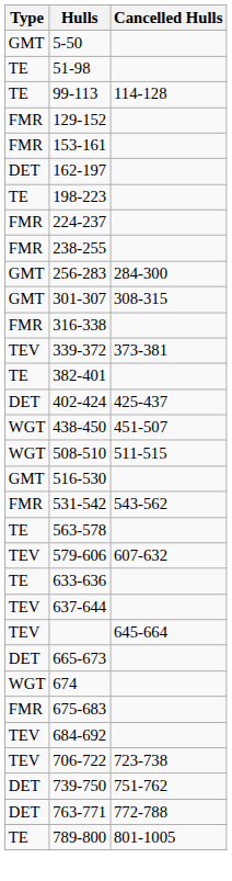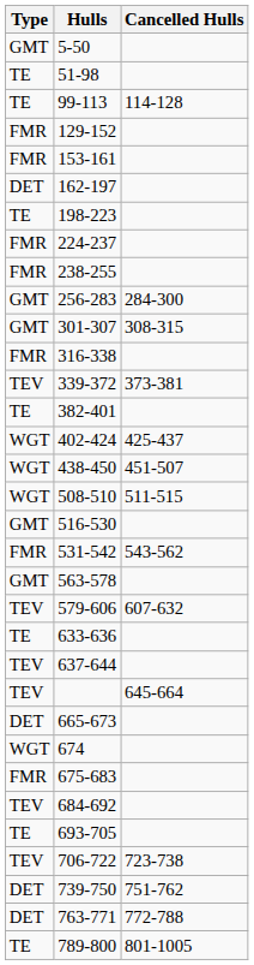 <table class="wikitable mw-collapsible mw-collapsed">
 <tr>
 <th>Type</th>
 <th>Hulls</th>
 <th>Cancelled Hulls</th>
 </tr>
 <tr>
 <td>GMT</td>
 <td>5-50</td>
 <td></td>
 </tr>
 <tr>
 <td>TE</td>
 <td>51-98</td>
 <td></td>
 </tr>
 <tr>
 <td>TE</td>
 <td>99-113</td>
 <td>114-128</td>
 </tr>
 <tr>
 <td>FMR</td>
 <td>129-152</td>
 <td></td>
 </tr>
 <tr>
 <td>FMR</td>
 <td>153-161</td>
 <td></td>
 </tr>
 <tr>
 <td>DET</td>
 <td>162-197</td>
 <td></td>
 </tr>
 <tr>
 <td>TE</td>
 <td>198-223</td>
 <td></td>
 </tr>
 <tr>
 <td>FMR</td>
 <td>224-237</td>
 <td></td>
 </tr>
 <tr>
 <td>FMR</td>
 <td>238-255</td>
 <td></td>
 </tr>
 <tr>
 <td>GMT</td>
 <td>256-283</td>
 <td>284-300</td>
 </tr>
 <tr>
 <td>GMT</td>
 <td>301-307</td>
 <td>308-315</td>
 </tr>
 <tr>
 <td>FMR</td>
 <td>316-338</td>
 <td></td>
 </tr>
 <tr>
 <td>TEV</td>
 <td>339-372</td>
 <td>373-381</td>
 </tr>
 <tr>
 <td>TE</td>
 <td>382-401</td>
 <td></td>
 </tr>
 <tr>
-<td>DET</td>
+<td>WGT</td>
 <td>402-424</td>
 <td>425-437</td>
 </tr>
 <tr>
 <td>WGT</td>
 <td>438-450</td>
 <td>451-507</td>
 </tr>
 <tr>
 <td>WGT</td>
 <td>508-510</td>
 <td>511-515</td>
 </tr>
 <tr>
 <td>GMT</td>
 <td>516-530</td>
 <td></td>
 </tr>
 <tr>
 <td>FMR</td>
 <td>531-542</td>
 <td>543-562</td>
 </tr>
 <tr>
-<td>TE</td>
+<td>GMT</td>
 <td>563-578</td>
 <td></td>
 </tr>
 <tr>
 <td>TEV</td>
 <td>579-606</td>
 <td>607-632</td>
 </tr>
 <tr>
 <td>TE</td>
 <td>633-636</td>
 <td></td>
 </tr>
 <tr>
 <td>TEV</td>
 <td>637-644</td>
 <td></td>
 </tr>
 <tr>
 <td>TEV</td>
 <td></td>
 <td>645-664</td>
 </tr>
 <tr>
 <td>DET</td>
 <td>665-673</td>
 <td></td>
 </tr>
 <tr>
 <td>WGT</td>
 <td>674</td>
 <td></td>
 </tr>
 <tr>
 <td>FMR</td>
 <td>675-683</td>
 <td></td>
 </tr>
 <tr>
 <td>TEV</td>
 <td>684-692</td>
 <td></td>
 </tr>
 <tr>
+<td>TE</td>
+<td>693-705</td>
+<td></td>
+</tr>
+<tr>
 <td>TEV</td>
 <td>706-722</td>
 <td>723-738</td>
 </tr>
 <tr>
 <td>DET</td>
 <td>739-750</td>
 <td>751-762</td>
 </tr>
 <tr>
 <td>DET</td>
 <td>763-771</td>
 <td>772-788</td>
 </tr>
 <tr>
 <td>TE</td>
 <td>789-800</td>
 <td>801-1005</td>
 </tr>
 </table>
